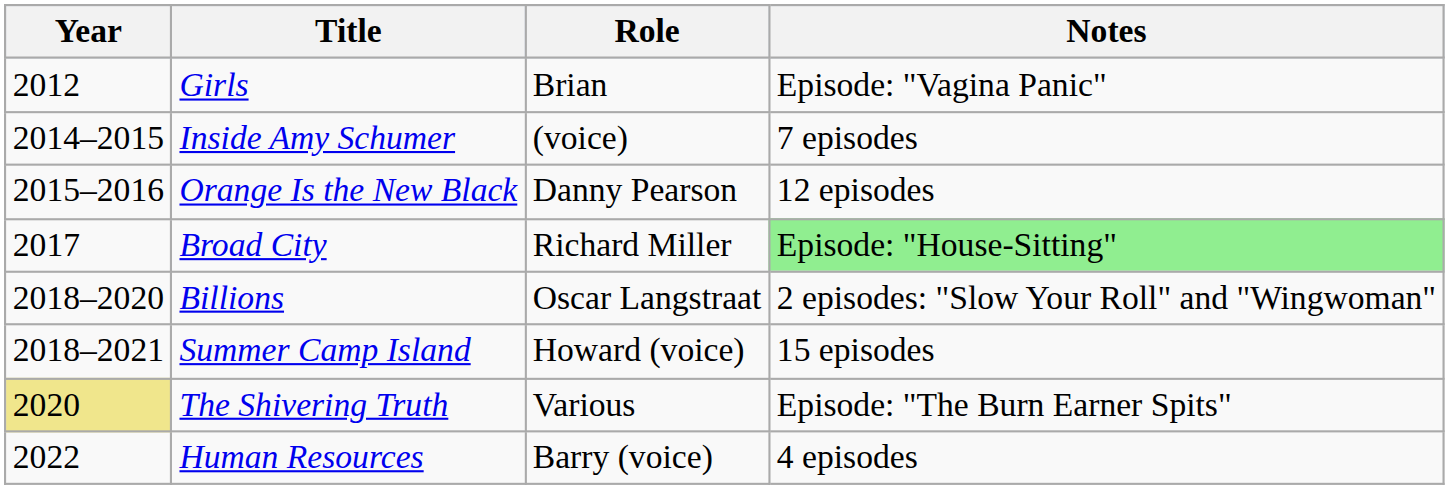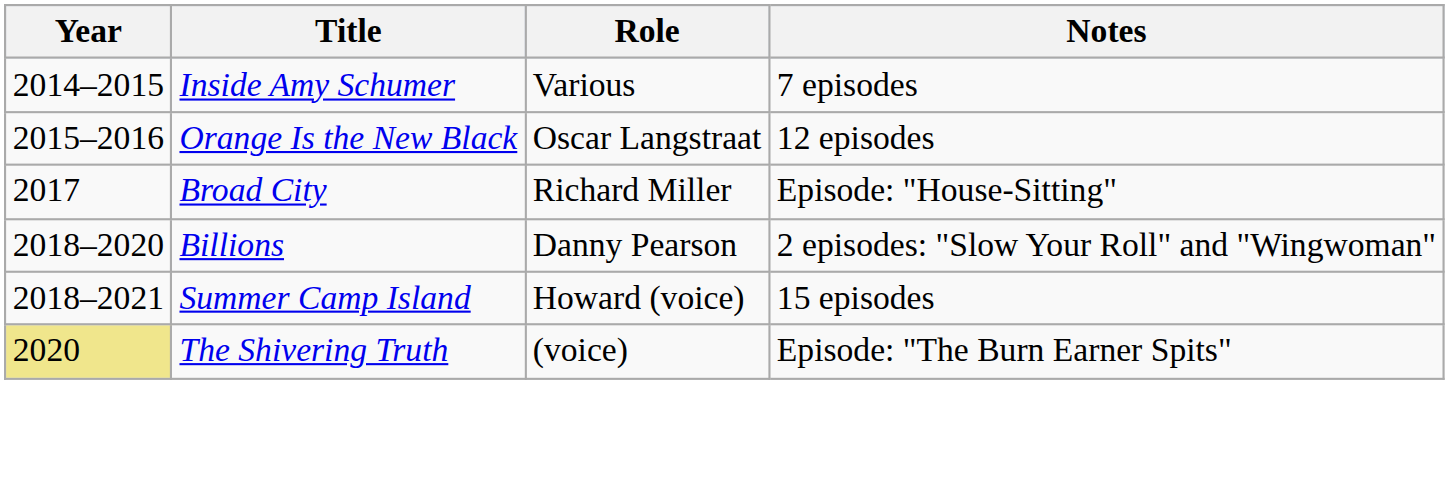 <table class="wikitable">
 <tr style="background:#b0c4de; text-align:center;">
 <th>Year</th>
 <th>Title</th>
 <th>Role</th>
 <th>Notes</th>
 </tr>
 <tr>
-<td>2012</td>
-<td><em><a href='#'>Girls</a></em></td>
-<td>Brian</td>
-<td>Episode: "Vagina Panic"</td>
-</tr>
-<tr>
 <td>2014–2015</td>
 <td><em><a href='#'>Inside Amy Schumer</a></em></td>
-<td>(voice)</td>
+<td>Various</td>
 <td>7 episodes</td>
 </tr>
 <tr>
 <td>2015–2016</td>
 <td><em><a href='#'>Orange Is the New Black</a></em></td>
-<td>Danny Pearson</td>
+<td>Oscar Langstraat</td>
 <td>12 episodes</td>
 </tr>
 <tr>
 <td>2017</td>
 <td><em><a href='#'>Broad City</a></em></td>
 <td>Richard Miller</td>
-<td style="background: lightgreen;">Episode: "House-Sitting"</td>
+<td>Episode: "House-Sitting"</td>
 </tr>
 <tr>
 <td>2018–2020</td>
 <td><em><a href='#'>Billions</a></em></td>
-<td>Oscar Langstraat</td>
+<td>Danny Pearson</td>
 <td>2 episodes: "Slow Your Roll" and "Wingwoman"</td>
 </tr>
 <tr>
 <td>2018–2021</td>
 <td><em><a href='#'>Summer Camp Island</a></em></td>
 <td>Howard (voice)</td>
 <td>15 episodes</td>
 </tr>
 <tr>
 <td style="background: khaki;">2020</td>
 <td><em><a href='#'>The Shivering Truth</a></em></td>
-<td>Various</td>
+<td>(voice)</td>
 <td>Episode: "The Burn Earner Spits"</td>
 </tr>
-<tr>
-<td>2022</td>
-<td><em><a href='#'>Human Resources</a></em></td>
-<td>Barry (voice)</td>
-<td>4 episodes</td>
-</tr>
 </table>
